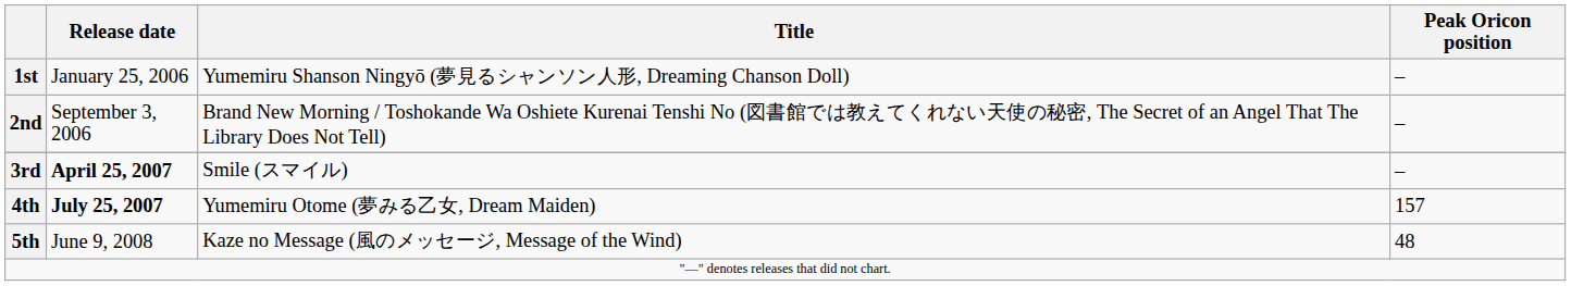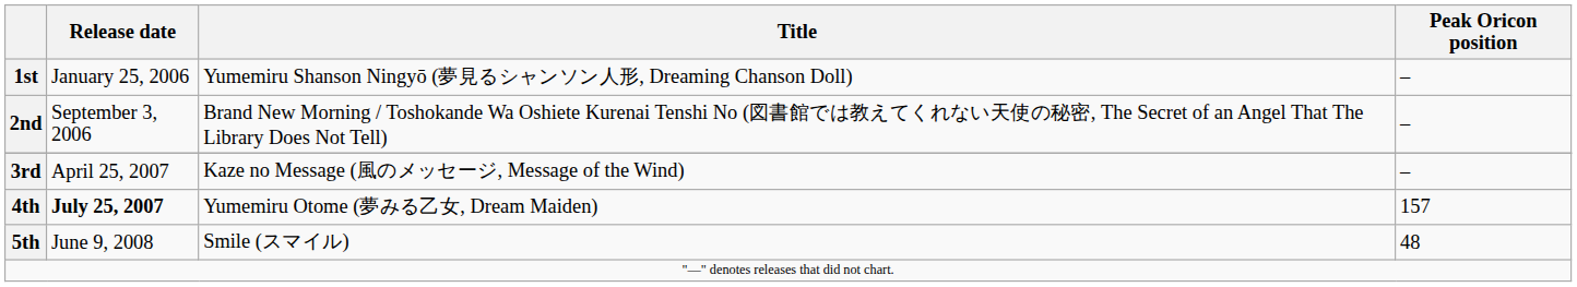 <table class="wikitable">
 <tr>
 <th></th>
 <th>Release date</th>
 <th>Title</th>
 <th>Peak Oricon position</th>
 </tr>
 <tr>
 <th>1st</th>
 <td>January 25, 2006</td>
 <td>Yumemiru Shanson Ningyō (夢見るシャンソン人形,  Dreaming Chanson Doll)</td>
 <td>–</td>
 </tr>
 <tr>
 <th>2nd</th>
 <td>September 3, 2006</td>
 <td>Brand New Morning / Toshokande Wa Oshiete Kurenai Tenshi No (図書館では教えてくれない天使の秘密, The Secret of an Angel That The Library Does Not Tell)</td>
 <td>–</td>
 </tr>
 <tr>
 </tr>
 <tr>
 <th>3rd</th>
-<td><strong>April 25, 2007</strong></td>
-<td>Smile (スマイル)</td>
+<td>April 25, 2007</td>
+<td>Kaze no Message (風のメッセージ, Message of the Wind)</td>
 <td>–</td>
 </tr>
 <tr>
 <th>4th</th>
 <td><strong>July 25, 2007</strong></td>
 <td>Yumemiru Otome (夢みる乙女, Dream Maiden)</td>
 <td>157</td>
 </tr>
 <tr>
 <th>5th</th>
 <td>June 9, 2008</td>
-<td>Kaze no Message (風のメッセージ, Message of the Wind)</td>
+<td>Smile (スマイル)</td>
 <td>48</td>
 </tr>
 <tr>
 <td align="center" colspan="13" style="font-size: 8pt">"—" denotes releases that did not chart.</td>
 </tr>
 </table>
